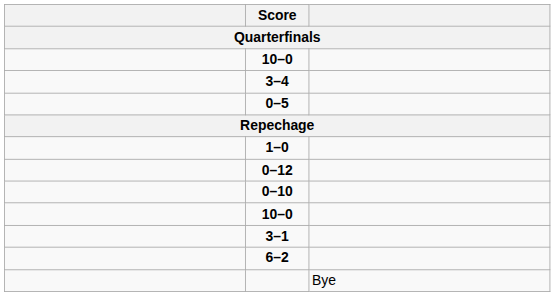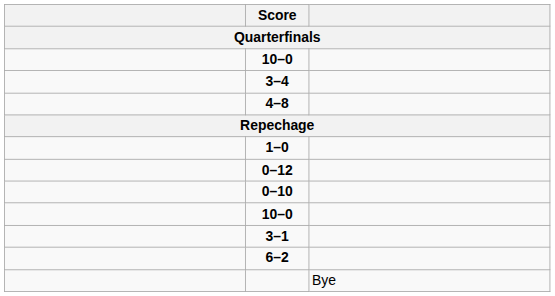 <table class="wikitable" style="text-align: left;">
 <tr>
 <th align="right" width="270"></th>
 <th width="65">Score</th>
 <th align="left" width="270"></th>
 </tr>
 <tr>
 <th colspan="3">Quarterfinals</th>
 </tr>
 <tr>
 <td><strong></strong></td>
 <td align=center><strong>10–0</strong></td>
 <td></td>
 </tr>
 <tr>
 <td></td>
 <td align=center><strong>3–4</strong></td>
 <td><strong></strong></td>
 </tr>
 <tr>
 <td></td>
-<td align=center><strong>0–5</strong></td>
+<td align=center><strong>4–8</strong></td>
 <td><strong></strong></td>
 </tr>
 <tr>
 <th colspan="3">Repechage</th>
 </tr>
 <tr>
 <td><strong></strong></td>
 <td align=center><strong>1–0</strong></td>
 <td></td>
 </tr>
 <tr>
 <td></td>
 <td align=center><strong>0–12</strong></td>
 <td><strong></strong></td>
 </tr>
 <tr>
 <td></td>
 <td align=center><strong>0–10</strong></td>
 <td><strong></strong></td>
 </tr>
 <tr>
 <td><strong></strong></td>
 <td align=center><strong>10–0</strong></td>
 <td></td>
 </tr>
 <tr>
 <td><strong></strong></td>
 <td align=center><strong>3–1</strong></td>
 <td></td>
 </tr>
 <tr>
 <td><strong></strong></td>
 <td align=center><strong>6–2</strong></td>
 <td></td>
 </tr>
 <tr>
 <td><strong></strong></td>
 <td align=center></td>
 <td>Bye</td>
 </tr>
 </table>
